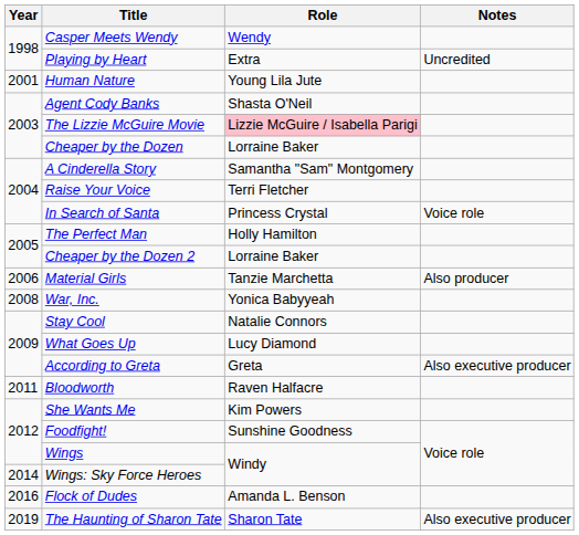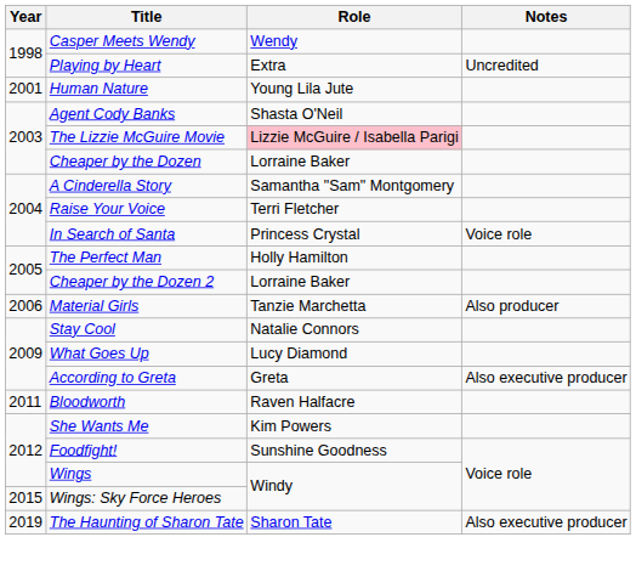 <table class="wikitable sortable">
 <tr>
 <th>Year</th>
 <th>Title</th>
 <th>Role</th>
 <th class="unsortable">Notes</th>
 </tr>
 <tr>
 <td rowspan="2">1998</td>
 <td><em><a href='#'>Casper Meets Wendy</a></em></td>
 <td><a href='#'>Wendy</a></td>
 <td></td>
 </tr>
 <tr>
 <td><em><a href='#'>Playing by Heart</a></em></td>
 <td>Extra</td>
 <td>Uncredited</td>
 </tr>
 <tr>
 <td>2001</td>
 <td><em><a href='#'>Human Nature</a></em></td>
 <td>Young Lila Jute</td>
 <td></td>
 </tr>
 <tr>
 <td rowspan="3">2003</td>
 <td><em><a href='#'>Agent Cody Banks</a></em></td>
 <td>Shasta O'Neil</td>
 <td></td>
 </tr>
 <tr>
 <td><em><a href='#'>The Lizzie McGuire Movie</a></em></td>
 <td style="background: pink;">Lizzie McGuire / Isabella Parigi</td>
 <td></td>
 </tr>
 <tr>
 <td><em><a href='#'>Cheaper by the Dozen</a></em></td>
 <td>Lorraine Baker</td>
 <td></td>
 </tr>
 <tr>
 <td rowspan="3">2004</td>
 <td><em><a href='#'>A Cinderella Story</a></em></td>
 <td>Samantha "Sam" Montgomery</td>
 <td></td>
 </tr>
 <tr>
 <td><em><a href='#'>Raise Your Voice</a></em></td>
 <td>Terri Fletcher</td>
 <td></td>
 </tr>
 <tr>
 <td><em><a href='#'>In Search of Santa</a></em></td>
 <td>Princess Crystal</td>
 <td>Voice role</td>
 </tr>
 <tr>
 <td rowspan="2">2005</td>
 <td><em><a href='#'>The Perfect Man</a></em></td>
 <td>Holly Hamilton</td>
 <td></td>
 </tr>
 <tr>
 <td><em><a href='#'>Cheaper by the Dozen 2</a></em></td>
 <td>Lorraine Baker</td>
 <td></td>
 </tr>
 <tr>
 <td>2006</td>
 <td><em><a href='#'>Material Girls</a></em></td>
 <td>Tanzie Marchetta</td>
 <td>Also producer</td>
 </tr>
 <tr>
-<td>2008</td>
-<td><em><a href='#'>War, Inc.</a></em></td>
-<td>Yonica Babyyeah</td>
-<td></td>
-</tr>
-<tr>
 <td rowspan="3">2009</td>
 <td><em><a href='#'>Stay Cool</a></em></td>
 <td>Natalie Connors</td>
 <td></td>
 </tr>
 <tr>
 <td><em><a href='#'>What Goes Up</a></em></td>
 <td>Lucy Diamond</td>
 <td></td>
 </tr>
 <tr>
 <td><em><a href='#'>According to Greta</a></em></td>
 <td>Greta</td>
 <td>Also executive producer</td>
 </tr>
 <tr>
 <td>2011</td>
 <td><em><a href='#'>Bloodworth</a></em></td>
 <td>Raven Halfacre</td>
 <td></td>
 </tr>
 <tr>
 <td rowspan="3">2012</td>
 <td><em><a href='#'>She Wants Me</a></em></td>
 <td>Kim Powers</td>
 <td></td>
 </tr>
 <tr>
 <td><em><a href='#'>Foodfight!</a></em></td>
 <td>Sunshine Goodness</td>
 <td rowspan="3">Voice role</td>
 </tr>
 <tr>
 <td><em><a href='#'>Wings</a></em></td>
 <td rowspan="2">Windy</td>
 </tr>
 <tr>
-<td>2014</td>
+<td>2015</td>
 <td><em>Wings: Sky Force Heroes</em></td>
-</tr>
-<tr>
-<td>2016</td>
-<td><em><a href='#'>Flock of Dudes</a></em></td>
-<td>Amanda L. Benson</td>
-<td></td>
 </tr>
 <tr>
 <td>2019</td>
 <td><em><a href='#'>The Haunting of Sharon Tate</a></em></td>
 <td><a href='#'>Sharon Tate</a></td>
 <td>Also executive producer</td>
 </tr>
 </table>
